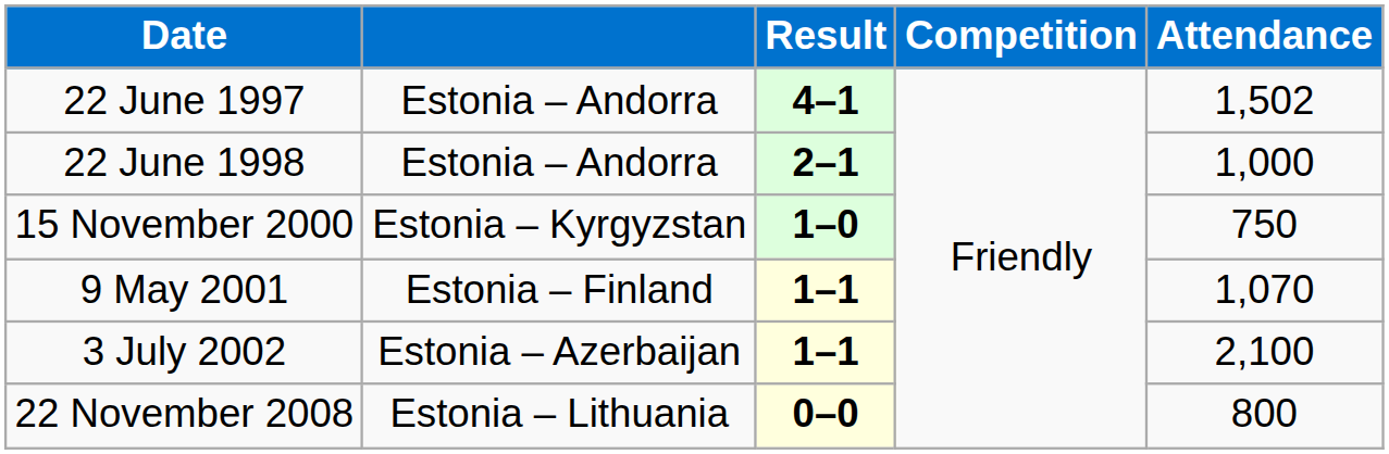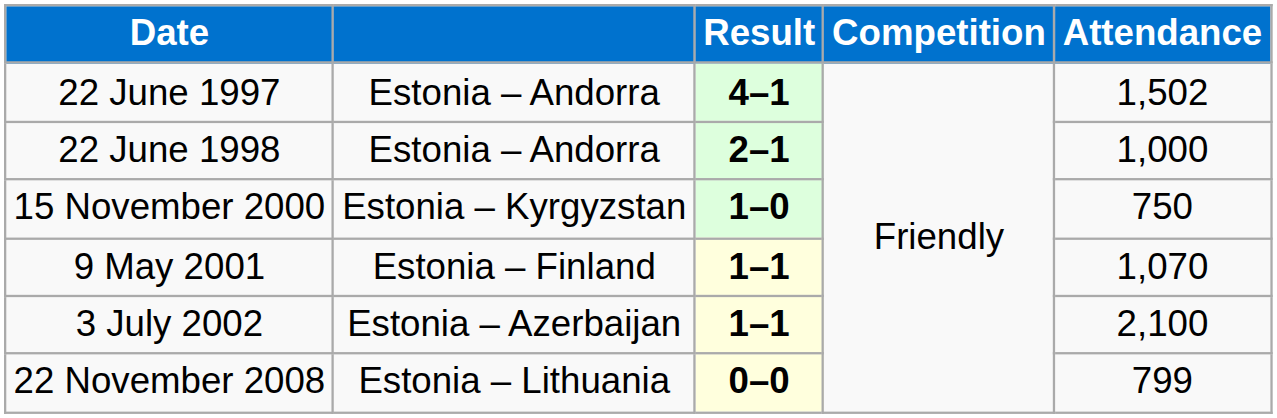 <table class="wikitable"style="text-align:center">
 <tr>
 <th style="background:#0072CE; color:white">Date</th>
 <th style="background:#0072CE; color:white"></th>
 <th style="background:#0072CE; color:white">Result</th>
 <th style="background:#0072CE; color:white">Competition</th>
 <th style="background:#0072CE; color:white">Attendance</th>
 </tr>
 <tr>
 <td>22 June 1997</td>
 <td> Estonia – Andorra </td>
 <td style="background:#dfd;"><strong>4–1</strong></td>
 <td rowspan="6">Friendly</td>
 <td>1,502</td>
 </tr>
 <tr>
 <td>22 June 1998</td>
 <td> Estonia – Andorra </td>
 <td style="background:#dfd;"><strong>2–1</strong></td>
 <td>1,000</td>
 </tr>
 <tr>
 <td>15 November 2000</td>
 <td> Estonia – Kyrgyzstan </td>
 <td style="background:#dfd;"><strong>1–0</strong></td>
 <td>750</td>
 </tr>
 <tr>
 <td>9 May 2001</td>
 <td> Estonia – Finland </td>
 <td style="background:#ffd;"><strong>1–1</strong></td>
 <td>1,070</td>
 </tr>
 <tr>
 <td>3 July 2002</td>
 <td> Estonia – Azerbaijan </td>
 <td style="background:#ffd;"><strong>1–1</strong></td>
 <td>2,100</td>
 </tr>
 <tr>
 <td>22 November 2008</td>
 <td> Estonia – Lithuania </td>
 <td style="background:#ffd;"><strong>0–0</strong></td>
-<td>800</td>
+<td>799</td>
 </tr>
 </table>
